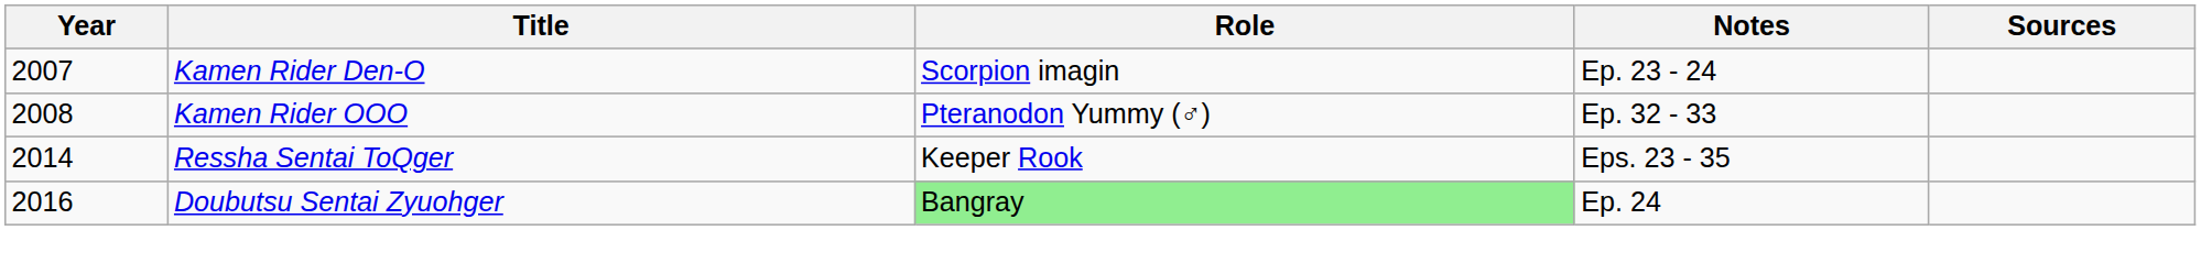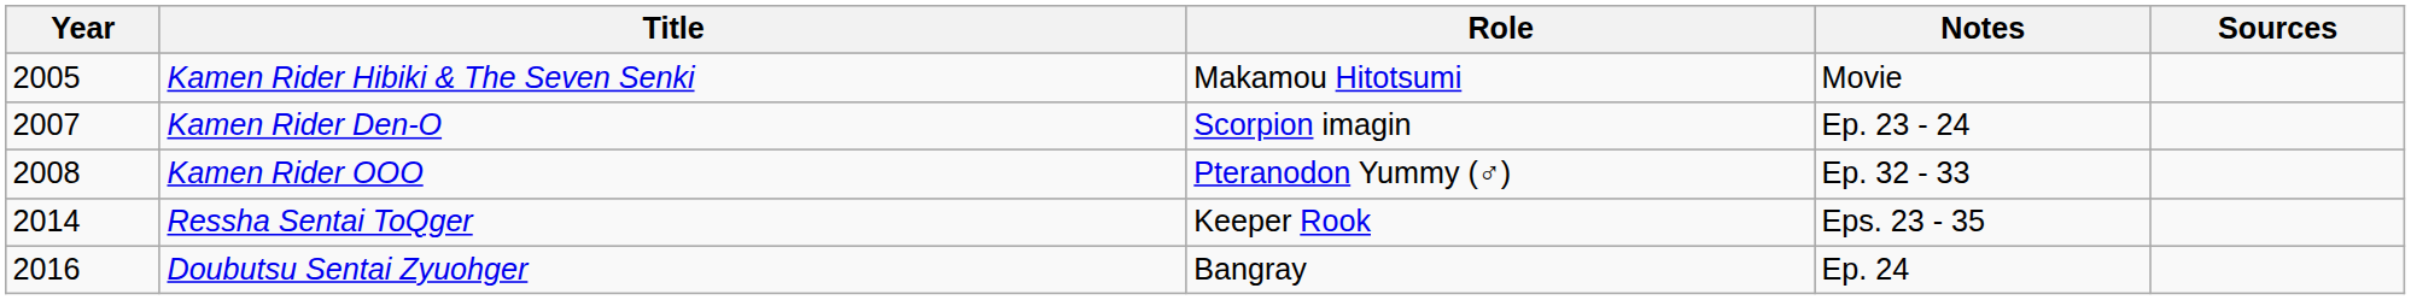 <table class="sortable wikitable" style="min-width:80%;">
 <tr>
 <th>Year</th>
 <th>Title</th>
 <th>Role</th>
 <th class="unsortable">Notes</th>
 <th class="unsortable">Sources</th>
+</tr>
+<tr>
+<td>2005</td>
+<td><em><a href='#'>Kamen Rider Hibiki & The Seven Senki</a></em></td>
+<td>Makamou <a href='#'>Hitotsumi</a></td>
+<td>Movie</td>
+<td></td>
 </tr>
 <tr>
 <td>2007</td>
 <td><em><a href='#'>Kamen Rider Den-O</a></em></td>
 <td><a href='#'>Scorpion</a> imagin</td>
 <td>Ep. 23 - 24</td>
 <td></td>
 </tr>
 <tr>
 <td>2008</td>
 <td><em><a href='#'>Kamen Rider OOO</a></em></td>
 <td><a href='#'>Pteranodon</a> Yummy (♂)</td>
 <td>Ep. 32 - 33</td>
 <td></td>
 </tr>
 <tr>
 <td>2014</td>
 <td><em><a href='#'>Ressha Sentai ToQger</a></em></td>
 <td>Keeper <a href='#'>Rook</a></td>
 <td>Eps. 23 - 35</td>
 <td></td>
 </tr>
 <tr>
 <td>2016</td>
 <td><em><a href='#'>Doubutsu Sentai Zyuohger</a></em></td>
-<td style="background: lightgreen;">Bangray</td>
+<td>Bangray</td>
 <td>Ep. 24</td>
 <td></td>
 </tr>
 </table>
